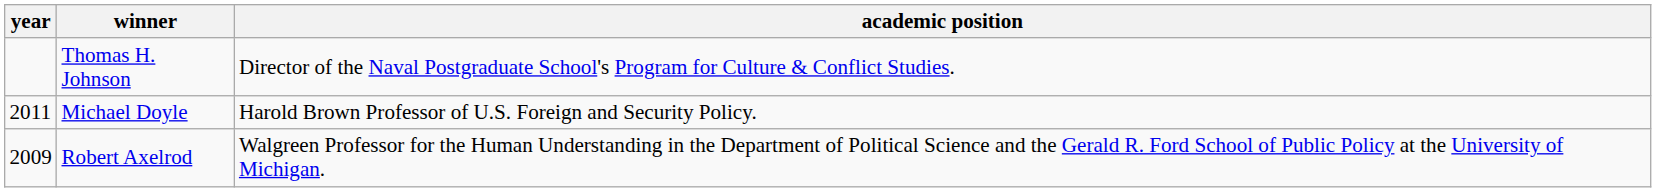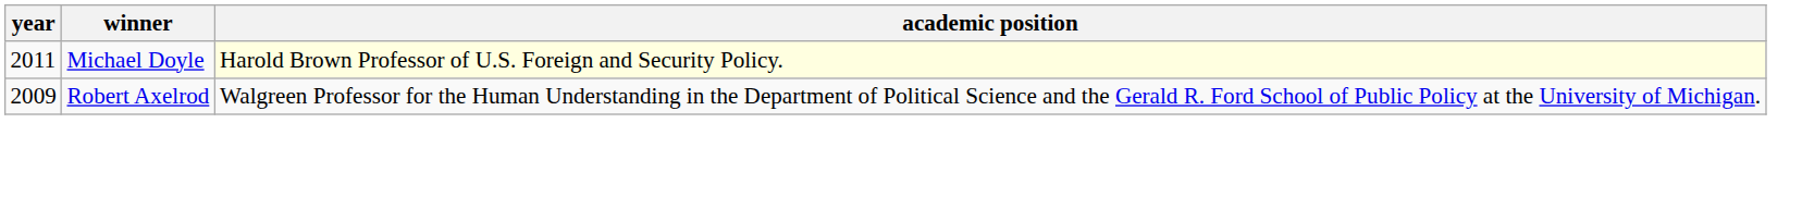 <table class="wikitable sortable">
 <tr>
 <th>year</th>
 <th>winner</th>
 <th>academic position</th>
 </tr>
 <tr>
-<td></td>
-<td><a href='#'>Thomas H. Johnson</a></td>
-<td>Director of the <a href='#'>Naval Postgraduate School</a>'s <a href='#'>Program for Culture & Conflict Studies</a>.</td>
-</tr>
-<tr>
 <td>2011</td>
 <td><a href='#'>Michael Doyle</a></td>
-<td>Harold Brown Professor of U.S. Foreign and Security Policy.</td>
+<td style="background: lightyellow;">Harold Brown Professor of U.S. Foreign and Security Policy.</td>
 </tr>
 <tr>
 <td>2009</td>
 <td><a href='#'>Robert Axelrod</a></td>
 <td>Walgreen Professor for the Human Understanding in the Department of Political Science and the <a href='#'>Gerald R. Ford School of Public Policy</a> at the <a href='#'>University of Michigan</a>.</td>
 </tr>
 </table>
